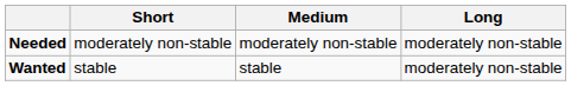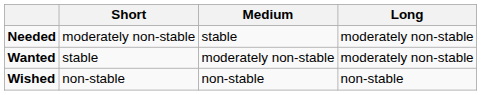 <table class="wikitable">
 <tr>
 <th></th>
 <th>Short</th>
 <th>Medium</th>
 <th>Long</th>
 </tr>
 <tr>
 <td><strong>Needed</strong></td>
 <td>moderately non-stable</td>
-<td>moderately non-stable</td>
+<td>stable</td>
 <td>moderately non-stable</td>
 </tr>
 <tr>
 <td><strong>Wanted</strong></td>
 <td>stable</td>
-<td>stable</td>
+<td>moderately non-stable</td>
 <td>moderately non-stable</td>
 </tr>
+<tr>
+<td><strong>Wished</strong></td>
+<td>non-stable</td>
+<td>non-stable</td>
+<td>non-stable</td>
+</tr>
 </table>
